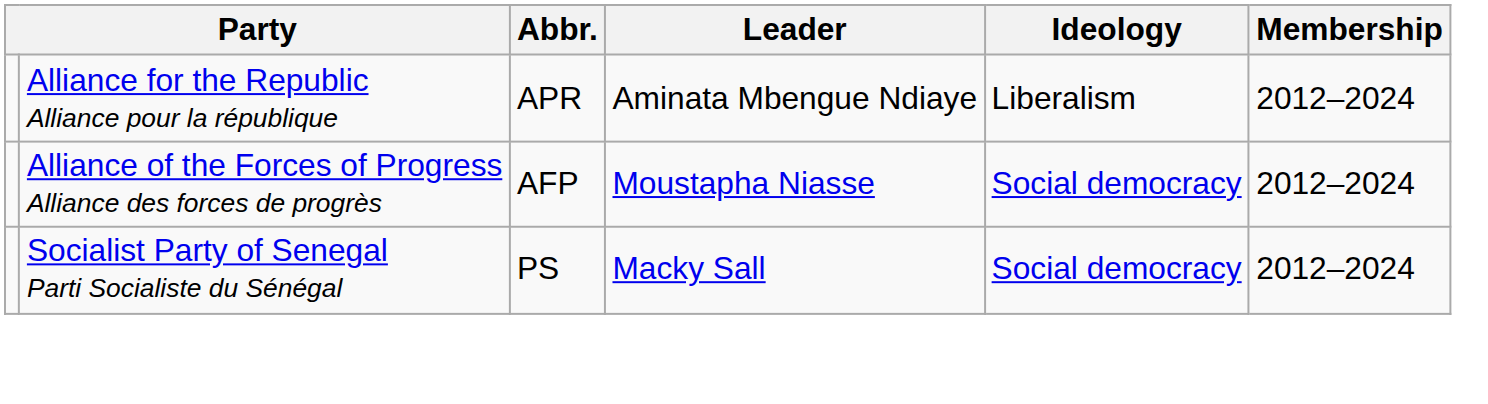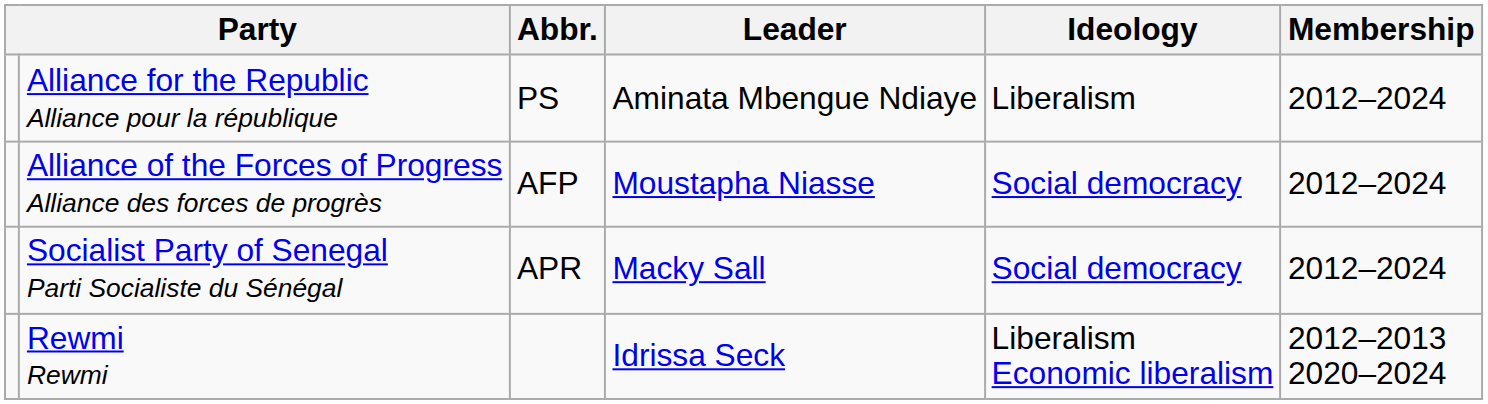 <table class=wikitable>
 <tr>
 <th colspan="2">Party</th>
 <th>Abbr.</th>
 <th>Leader</th>
 <th>Ideology</th>
 <th>Membership</th>
 </tr>
 <tr>
 <td bgcolor=></td>
 <td><a href='#'>Alliance for the Republic</a><br><small><em>Alliance pour la république</em></small></td>
-<td>APR</td>
+<td>PS</td>
 <td>Aminata Mbengue Ndiaye</td>
 <td>Liberalism</td>
 <td>2012–2024</td>
 </tr>
 <tr>
 <td bgcolor=></td>
 <td><a href='#'>Alliance of the Forces of Progress</a><br><small><em>Alliance des forces de progrès</em></small></td>
 <td>AFP</td>
 <td><a href='#'>Moustapha Niasse</a></td>
 <td><a href='#'>Social democracy</a></td>
 <td>2012–2024</td>
 </tr>
 <tr>
 <td bgcolor=></td>
 <td><a href='#'>Socialist Party of Senegal</a><br><small><em>Parti Socialiste du Sénégal</em></small></td>
-<td>PS</td>
+<td>APR</td>
 <td><a href='#'>Macky Sall</a></td>
 <td><a href='#'>Social democracy</a></td>
 <td>2012–2024</td>
 </tr>
+<tr>
+<td bgcolor=></td>
+<td><a href='#'>Rewmi</a><br><small><em>Rewmi</em></small></td>
+<td></td>
+<td><a href='#'>Idrissa Seck</a></td>
+<td>Liberalism<br><a href='#'>Economic liberalism</a></td>
+<td>2012–2013<br>2020–2024</td>
+</tr>
 </table>
